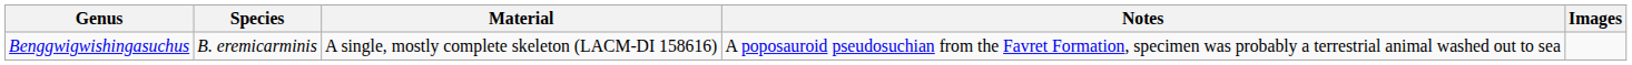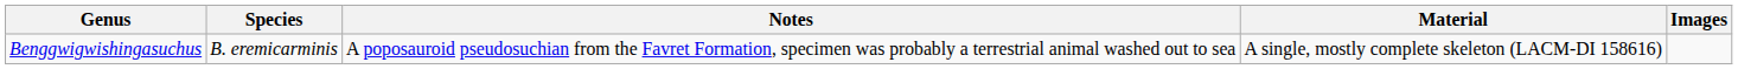 <table class="wikitable">
 <tr>
 <th>Genus</th>
 <th>Species</th>
+<th>Notes</th>
 <th>Material</th>
-<th>Notes</th>
 <th>Images</th>
 </tr>
 <tr>
 <td><em><a href='#'>Benggwigwishingasuchus</a></em></td>
 <td><em>B. eremicarminis</em></td>
+<td>A <a href='#'>poposauroid</a> <a href='#'>pseudosuchian</a> from the <a href='#'>Favret Formation</a>, specimen was probably a terrestrial animal washed out to sea</td>
 <td>A single, mostly complete skeleton (LACM-DI 158616)</td>
-<td>A <a href='#'>poposauroid</a> <a href='#'>pseudosuchian</a> from the <a href='#'>Favret Formation</a>, specimen was probably a terrestrial animal washed out to sea</td>
 <td></td>
 </tr>
 </table>
